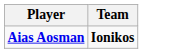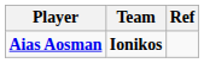 <table class="wikitable" style="text-align: left;">
 <tr>
 <th>Player</th>
 <th>Team</th>
+<th>Ref</th>
 </tr>
 <tr>
 <td> <strong><a href='#'>Aias Aosman</a></strong></td>
 <td><strong>Ionikos</strong></td>
+<td align="center"></td>
 </tr>
 </table>
